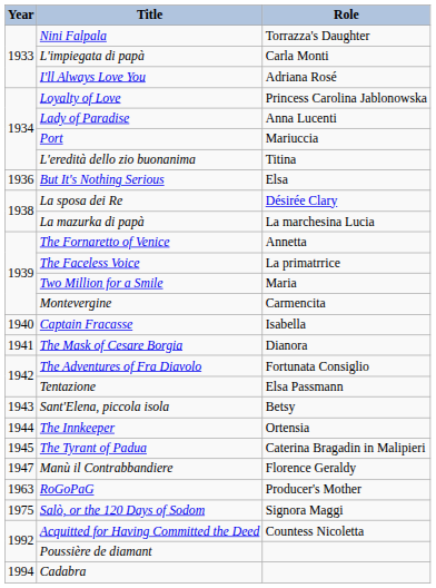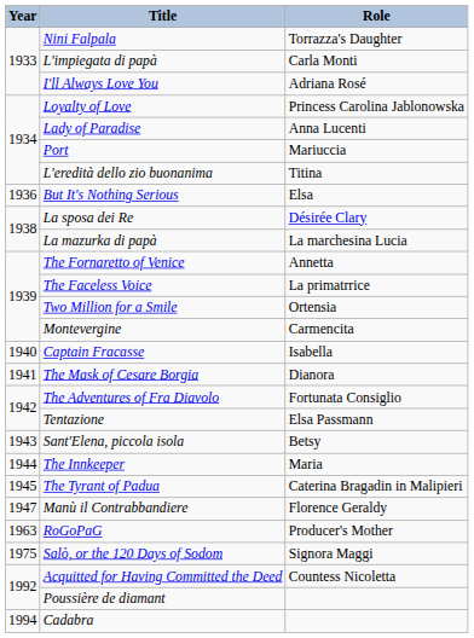 <table class="wikitable">
 <tr>
 <th style="background:#B0C4DE;">Year</th>
 <th style="background:#B0C4DE;">Title</th>
 <th style="background:#B0C4DE;">Role</th>
 </tr>
 <tr>
 <td rowspan=3>1933</td>
 <td><em><a href='#'>Nini Falpala</a></em></td>
 <td>Torrazza's Daughter</td>
 </tr>
 <tr>
 <td><em>L'impiegata di papà</em></td>
 <td>Carla Monti</td>
 </tr>
 <tr>
 <td><em><a href='#'>I'll Always Love You</a></em></td>
 <td>Adriana Rosé</td>
 </tr>
 <tr>
 <td rowspan=4>1934</td>
 <td><em><a href='#'>Loyalty of Love</a></em></td>
 <td>Princess Carolina Jablonowska</td>
 </tr>
 <tr>
 <td><em><a href='#'>Lady of Paradise</a></em></td>
 <td>Anna Lucenti</td>
 </tr>
 <tr>
 <td><em><a href='#'>Port</a></em></td>
 <td>Mariuccia</td>
 </tr>
 <tr>
 <td><em>L'eredità dello zio buonanima</em></td>
 <td>Titina</td>
 </tr>
 <tr>
 <td>1936</td>
 <td><em><a href='#'>But It's Nothing Serious</a></em></td>
 <td>Elsa</td>
 </tr>
 <tr>
 <td rowspan=2>1938</td>
 <td><em>La sposa dei Re</em></td>
 <td><a href='#'>Désirée Clary</a></td>
 </tr>
 <tr>
 <td><em>La mazurka di papà</em></td>
 <td>La marchesina Lucia</td>
 </tr>
 <tr>
 <td rowspan=4>1939</td>
 <td><em><a href='#'>The Fornaretto of Venice</a></em></td>
 <td>Annetta</td>
 </tr>
 <tr>
 <td><em><a href='#'>The Faceless Voice</a></em></td>
 <td>La primatrrice</td>
 </tr>
 <tr>
 <td><em><a href='#'>Two Million for a Smile</a></em></td>
-<td>Maria</td>
+<td>Ortensia</td>
 </tr>
 <tr>
 <td><em>Montevergine</em></td>
 <td>Carmencita</td>
 </tr>
 <tr>
 <td>1940</td>
 <td><em><a href='#'>Captain Fracasse</a></em></td>
 <td>Isabella</td>
 </tr>
 <tr>
 <td>1941</td>
 <td><em><a href='#'>The Mask of Cesare Borgia</a></em></td>
 <td>Dianora</td>
 </tr>
 <tr>
 <td rowspan=2>1942</td>
 <td><em><a href='#'>The Adventures of Fra Diavolo</a></em></td>
 <td>Fortunata Consiglio</td>
 </tr>
 <tr>
 <td><em>Tentazione</em></td>
 <td>Elsa Passmann</td>
 </tr>
 <tr>
 <td>1943</td>
 <td><em>Sant'Elena, piccola isola</em></td>
 <td>Betsy</td>
 </tr>
 <tr>
 <td>1944</td>
 <td><em><a href='#'>The Innkeeper</a></em></td>
-<td>Ortensia</td>
+<td>Maria</td>
 </tr>
 <tr>
 <td>1945</td>
 <td><em><a href='#'>The Tyrant of Padua</a></em></td>
 <td>Caterina Bragadin in Malipieri</td>
 </tr>
 <tr>
 <td>1947</td>
 <td><em>Manù il Contrabbandiere</em></td>
 <td>Florence Geraldy</td>
 </tr>
 <tr>
 <td>1963</td>
 <td><em><a href='#'>RoGoPaG</a></em></td>
 <td>Producer's Mother</td>
 </tr>
 <tr>
 <td>1975</td>
 <td><em><a href='#'>Salò, or the 120 Days of Sodom</a></em></td>
 <td>Signora Maggi</td>
 </tr>
 <tr>
 <td rowspan=2>1992</td>
 <td><em><a href='#'>Acquitted for Having Committed the Deed</a></em></td>
 <td>Countess Nicoletta</td>
 </tr>
 <tr>
 <td><em>Poussière de diamant</em></td>
 <td></td>
 </tr>
 <tr>
 <td>1994</td>
 <td><em>Cadabra</em></td>
 <td></td>
 </tr>
 </table>
